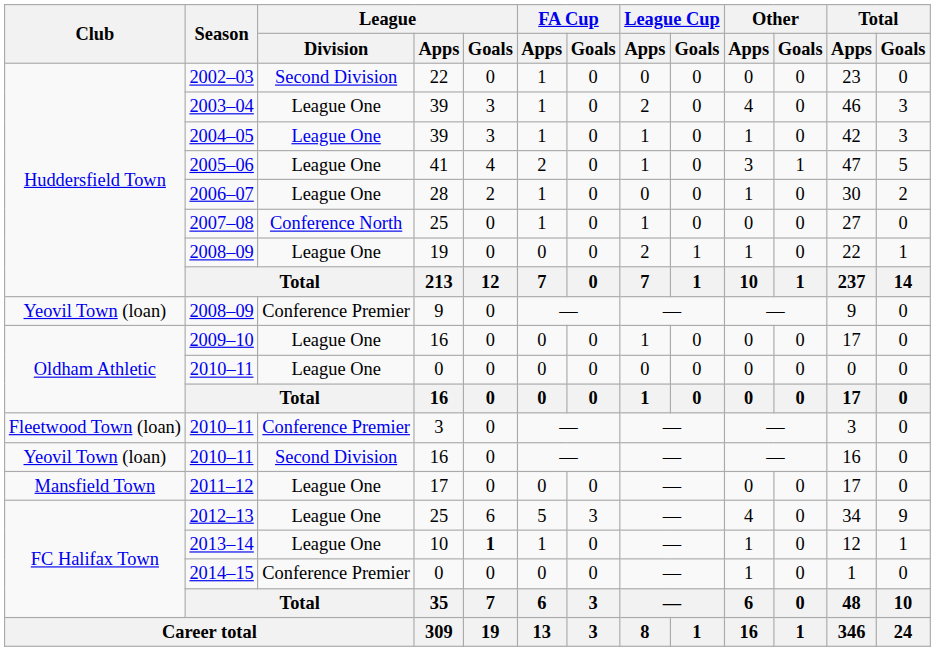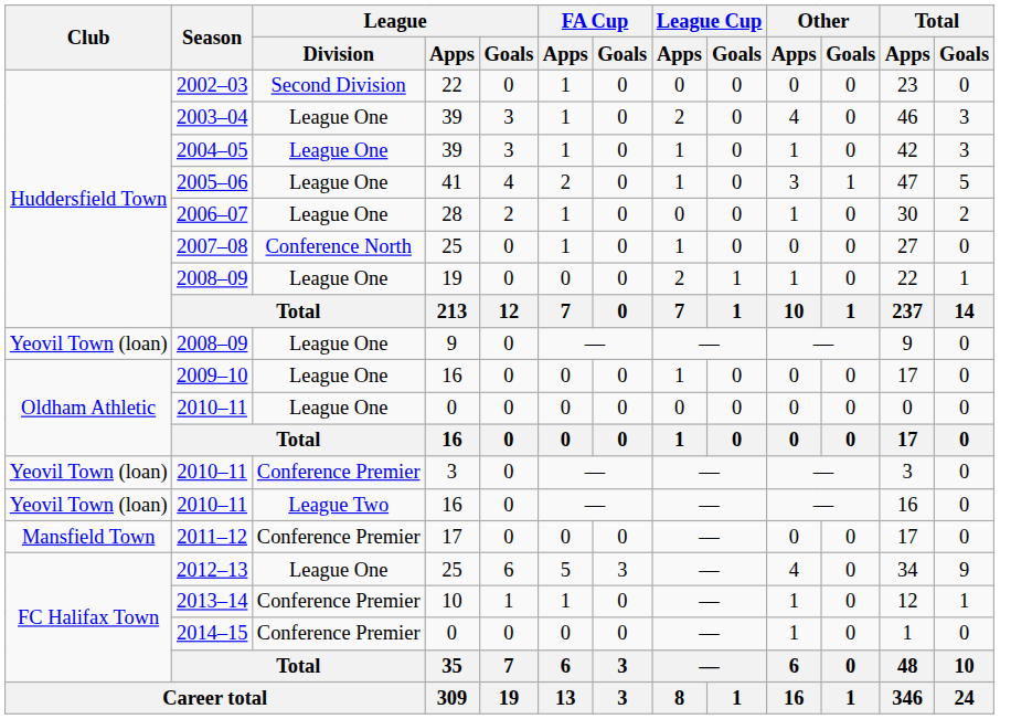 <table class=wikitable style="text-align: center">
 <tr>
 <th rowspan=2>Club</th>
 <th rowspan=2>Season</th>
 <th colspan=3>League</th>
 <th colspan=2><a href='#'>FA Cup</a></th>
 <th colspan=2><a href='#'>League Cup</a></th>
 <th colspan=2>Other</th>
 <th colspan=2>Total</th>
 </tr>
 <tr>
 <th>Division</th>
 <th>Apps</th>
 <th>Goals</th>
 <th>Apps</th>
 <th>Goals</th>
 <th>Apps</th>
 <th>Goals</th>
 <th>Apps</th>
 <th>Goals</th>
 <th>Apps</th>
 <th>Goals</th>
 </tr>
 <tr>
 <td rowspan=8><a href='#'>Huddersfield Town</a></td>
 <td><a href='#'>2002–03</a></td>
 <td><a href='#'>Second Division</a></td>
 <td>22</td>
 <td>0</td>
 <td>1</td>
 <td>0</td>
 <td>0</td>
 <td>0</td>
 <td>0</td>
 <td>0</td>
 <td>23</td>
 <td>0</td>
 </tr>
 <tr>
 <td><a href='#'>2003–04</a></td>
 <td>League One</td>
 <td>39</td>
 <td>3</td>
 <td>1</td>
 <td>0</td>
 <td>2</td>
 <td>0</td>
 <td>4</td>
 <td>0</td>
 <td>46</td>
 <td>3</td>
 </tr>
 <tr>
 <td><a href='#'>2004–05</a></td>
 <td><a href='#'>League One</a></td>
 <td>39</td>
 <td>3</td>
 <td>1</td>
 <td>0</td>
 <td>1</td>
 <td>0</td>
 <td>1</td>
 <td>0</td>
 <td>42</td>
 <td>3</td>
 </tr>
 <tr>
 <td><a href='#'>2005–06</a></td>
 <td>League One</td>
 <td>41</td>
 <td>4</td>
 <td>2</td>
 <td>0</td>
 <td>1</td>
 <td>0</td>
 <td>3</td>
 <td>1</td>
 <td>47</td>
 <td>5</td>
 </tr>
 <tr>
 <td><a href='#'>2006–07</a></td>
 <td>League One</td>
 <td>28</td>
 <td>2</td>
 <td>1</td>
 <td>0</td>
 <td>0</td>
 <td>0</td>
 <td>1</td>
 <td>0</td>
 <td>30</td>
 <td>2</td>
 </tr>
 <tr>
 <td><a href='#'>2007–08</a></td>
 <td><a href='#'>Conference North</a></td>
 <td>25</td>
 <td>0</td>
 <td>1</td>
 <td>0</td>
 <td>1</td>
 <td>0</td>
 <td>0</td>
 <td>0</td>
 <td>27</td>
 <td>0</td>
 </tr>
 <tr>
 <td><a href='#'>2008–09</a></td>
 <td>League One</td>
 <td>19</td>
 <td>0</td>
 <td>0</td>
 <td>0</td>
 <td>2</td>
 <td>1</td>
 <td>1</td>
 <td>0</td>
 <td>22</td>
 <td>1</td>
 </tr>
 <tr>
 <th colspan=2>Total</th>
 <th>213</th>
 <th>12</th>
 <th>7</th>
 <th>0</th>
 <th>7</th>
 <th>1</th>
 <th>10</th>
 <th>1</th>
 <th>237</th>
 <th>14</th>
 </tr>
 <tr>
 <td><a href='#'>Yeovil Town</a> (loan)</td>
 <td><a href='#'>2008–09</a></td>
-<td>Conference Premier</td>
+<td>League One</td>
 <td>9</td>
 <td>0</td>
 <td colspan=2>—</td>
 <td colspan=2>—</td>
 <td colspan=2>—</td>
 <td>9</td>
 <td>0</td>
 </tr>
 <tr>
 <td rowspan=3><a href='#'>Oldham Athletic</a></td>
 <td><a href='#'>2009–10</a></td>
 <td>League One</td>
 <td>16</td>
 <td>0</td>
 <td>0</td>
 <td>0</td>
 <td>1</td>
 <td>0</td>
 <td>0</td>
 <td>0</td>
 <td>17</td>
 <td>0</td>
 </tr>
 <tr>
 <td><a href='#'>2010–11</a></td>
 <td>League One</td>
 <td>0</td>
 <td>0</td>
 <td>0</td>
 <td>0</td>
 <td>0</td>
 <td>0</td>
 <td>0</td>
 <td>0</td>
 <td>0</td>
 <td>0</td>
 </tr>
 <tr>
 <th colspan=2>Total</th>
 <th>16</th>
 <th>0</th>
 <th>0</th>
 <th>0</th>
 <th>1</th>
 <th>0</th>
 <th>0</th>
 <th>0</th>
 <th>17</th>
 <th>0</th>
 </tr>
 <tr>
-<td><a href='#'>Fleetwood Town</a> (loan)</td>
+<td><a href='#'>Yeovil Town</a> (loan)</td>
 <td><a href='#'>2010–11</a></td>
 <td><a href='#'>Conference Premier</a></td>
 <td>3</td>
 <td>0</td>
 <td colspan=2>—</td>
 <td colspan=2>—</td>
 <td colspan=2>—</td>
 <td>3</td>
 <td>0</td>
 </tr>
 <tr>
 <td><a href='#'>Yeovil Town</a> (loan)</td>
 <td><a href='#'>2010–11</a></td>
-<td><a href='#'>Second Division</a></td>
+<td><a href='#'>League Two</a></td>
 <td>16</td>
 <td>0</td>
 <td colspan=2>—</td>
 <td colspan=2>—</td>
 <td colspan=2>—</td>
 <td>16</td>
 <td>0</td>
 </tr>
 <tr>
 <td><a href='#'>Mansfield Town</a></td>
 <td><a href='#'>2011–12</a></td>
-<td>League One</td>
+<td>Conference Premier</td>
 <td>17</td>
 <td>0</td>
 <td>0</td>
 <td>0</td>
 <td colspan=2>—</td>
 <td>0</td>
 <td>0</td>
 <td>17</td>
 <td>0</td>
 </tr>
 <tr>
 <td rowspan=4><a href='#'>FC Halifax Town</a></td>
 <td><a href='#'>2012–13</a></td>
 <td>League One</td>
 <td>25</td>
 <td>6</td>
 <td>5</td>
 <td>3</td>
 <td colspan=2>—</td>
 <td>4</td>
 <td>0</td>
 <td>34</td>
 <td>9</td>
 </tr>
 <tr>
 <td><a href='#'>2013–14</a></td>
-<td>League One</td>
+<td>Conference Premier</td>
 <td>10</td>
-<td><strong>1</strong></td>
+<td>1</td>
 <td>1</td>
 <td>0</td>
 <td colspan=2>—</td>
 <td>1</td>
 <td>0</td>
 <td>12</td>
 <td>1</td>
 </tr>
 <tr>
 <td><a href='#'>2014–15</a></td>
 <td>Conference Premier</td>
 <td>0</td>
 <td>0</td>
 <td>0</td>
 <td>0</td>
 <td colspan=2>—</td>
 <td>1</td>
 <td>0</td>
 <td>1</td>
 <td>0</td>
 </tr>
 <tr>
 <th colspan=2>Total</th>
 <th>35</th>
 <th>7</th>
 <th>6</th>
 <th>3</th>
 <th colspan=2>—</th>
 <th>6</th>
 <th>0</th>
 <th>48</th>
 <th>10</th>
 </tr>
 <tr>
 <th colspan=3>Career total</th>
 <th>309</th>
 <th>19</th>
 <th>13</th>
 <th>3</th>
 <th>8</th>
 <th>1</th>
 <th>16</th>
 <th>1</th>
 <th>346</th>
 <th>24</th>
 </tr>
 </table>
